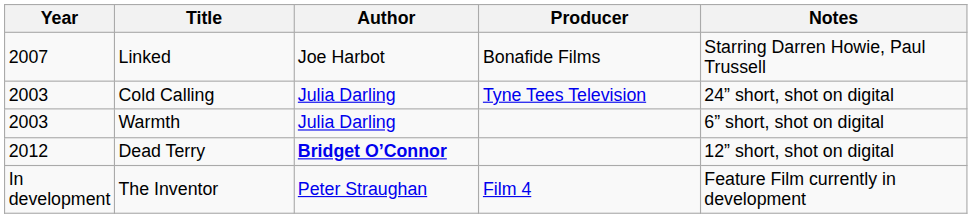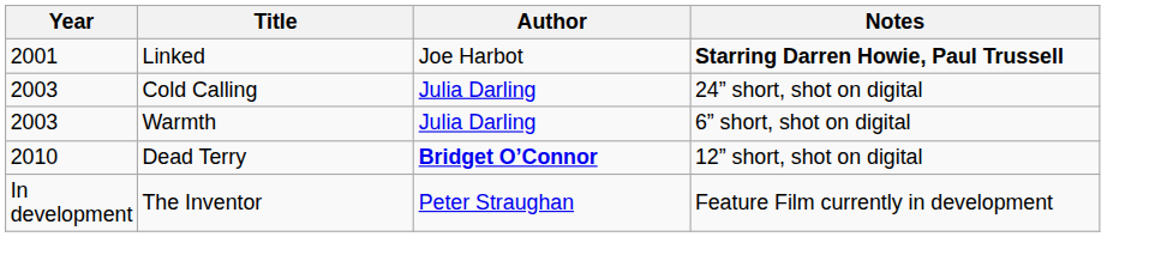 <table class="wikitable sortable">
 <tr>
 <th scope="col" width="40">Year</th>
 <th scope="col" width="200">Title</th>
 <th scope="col" width="200">Author</th>
-<th scope="col" width="250">Producer</th>
 <th scope="col" width="300">Notes</th>
 </tr>
 <tr>
-<td>2007</td>
+<td>2001</td>
 <td>Linked</td>
 <td>Joe Harbot</td>
-<td>Bonafide Films</td>
-<td>Starring Darren Howie, Paul Trussell</td>
+<td><strong>Starring Darren Howie, Paul Trussell</strong></td>
 </tr>
 <tr>
 <td>2003</td>
 <td>Cold Calling</td>
 <td><a href='#'>Julia Darling</a></td>
-<td><a href='#'>Tyne Tees Television</a></td>
 <td>24” short, shot on digital</td>
 </tr>
 <tr>
 <td>2003</td>
 <td>Warmth</td>
 <td><a href='#'>Julia Darling</a></td>
-<td></td>
 <td>6” short, shot on digital</td>
 </tr>
 <tr>
-<td>2012</td>
+<td>2010</td>
 <td>Dead Terry</td>
 <td><strong><a href='#'>Bridget O’Connor</a></strong></td>
-<td></td>
 <td>12” short, shot on digital</td>
 </tr>
 <tr>
 <td>In development</td>
 <td>The Inventor</td>
 <td><a href='#'>Peter Straughan</a></td>
-<td><a href='#'>Film 4</a></td>
 <td>Feature Film currently in development</td>
 </tr>
 </table>
